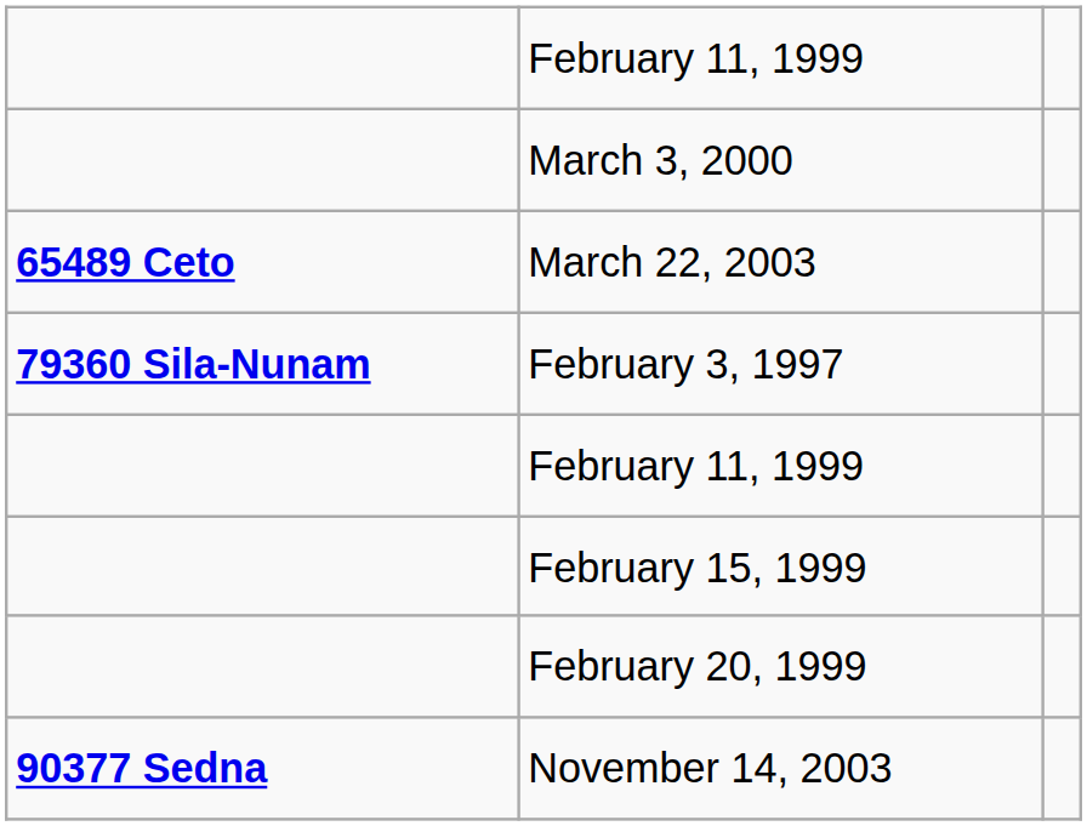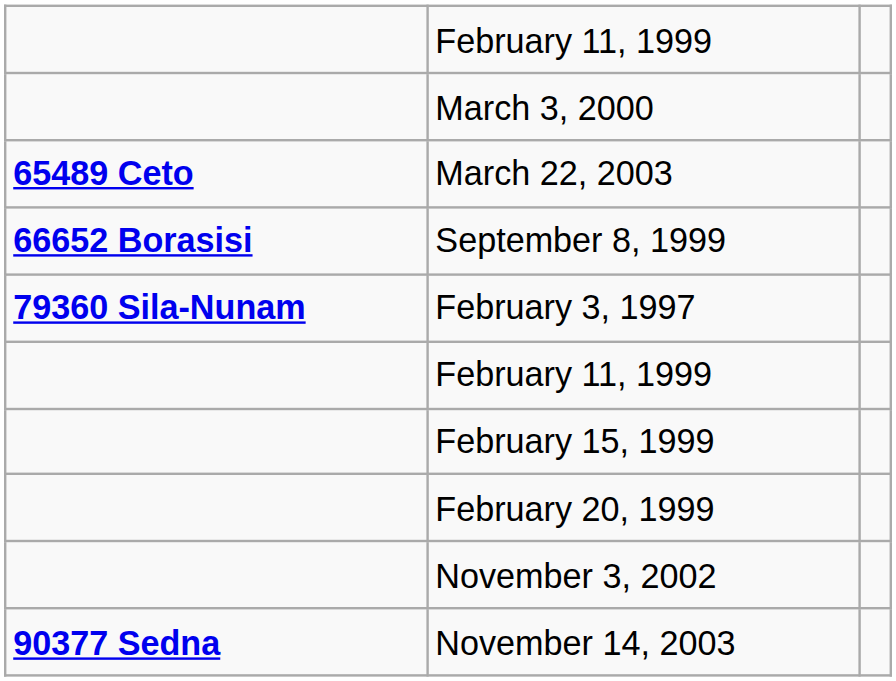 <table class="wikitable" style="font-size: 89%; float: left; width: 26em; margin-right: 1em; height: 280px">
 <tr>
 <td></td>
 <td>February 11, 1999</td>
 <td> </td>
 </tr>
 <tr>
 <td></td>
 <td>March 3, 2000</td>
 <td> </td>
 </tr>
 <tr>
 <td><strong><a href='#'>65489 Ceto</a></strong></td>
 <td>March 22, 2003</td>
+<td> </td>
+</tr>
+<tr>
+<td><strong><a href='#'>66652 Borasisi</a></strong></td>
+<td>September 8, 1999</td>
 <td> </td>
 </tr>
 <tr>
 <td><strong><a href='#'>79360 Sila-Nunam</a></strong></td>
 <td>February 3, 1997</td>
 <td> </td>
 </tr>
 <tr>
 <td></td>
 <td>February 11, 1999</td>
 <td> </td>
 </tr>
 <tr>
 <td></td>
 <td>February 15, 1999</td>
 <td> </td>
 </tr>
 <tr>
 <td><strong></strong></td>
 <td>February 20, 1999</td>
 <td> </td>
 </tr>
 <tr>
+<td><strong></strong></td>
+<td>November 3, 2002</td>
+<td> </td>
+</tr>
+<tr>
 <td><strong><a href='#'>90377 Sedna</a></strong></td>
 <td>November 14, 2003</td>
 <td> </td>
 </tr>
 </table>
